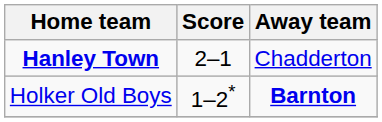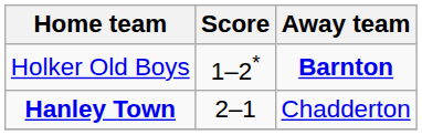 <table class="wikitable" style="text-align: center">
 <tr>
 <th>Home team</th>
 <th>Score</th>
 <th>Away team</th>
 </tr>
 <tr>
+<td><a href='#'>Holker Old Boys</a></td>
+<td>1–2<sup>*</sup></td>
+<td><strong><a href='#'>Barnton</a></strong></td>
+</tr>
+<tr>
 <td><strong><a href='#'>Hanley Town</a></strong></td>
 <td>2–1</td>
 <td><a href='#'>Chadderton</a></td>
 </tr>
 <tr>
-<td><a href='#'>Holker Old Boys</a></td>
-<td>1–2<sup>*</sup></td>
-<td><strong><a href='#'>Barnton</a></strong></td>
-</tr>
-<tr>
 </tr>
 </table>
